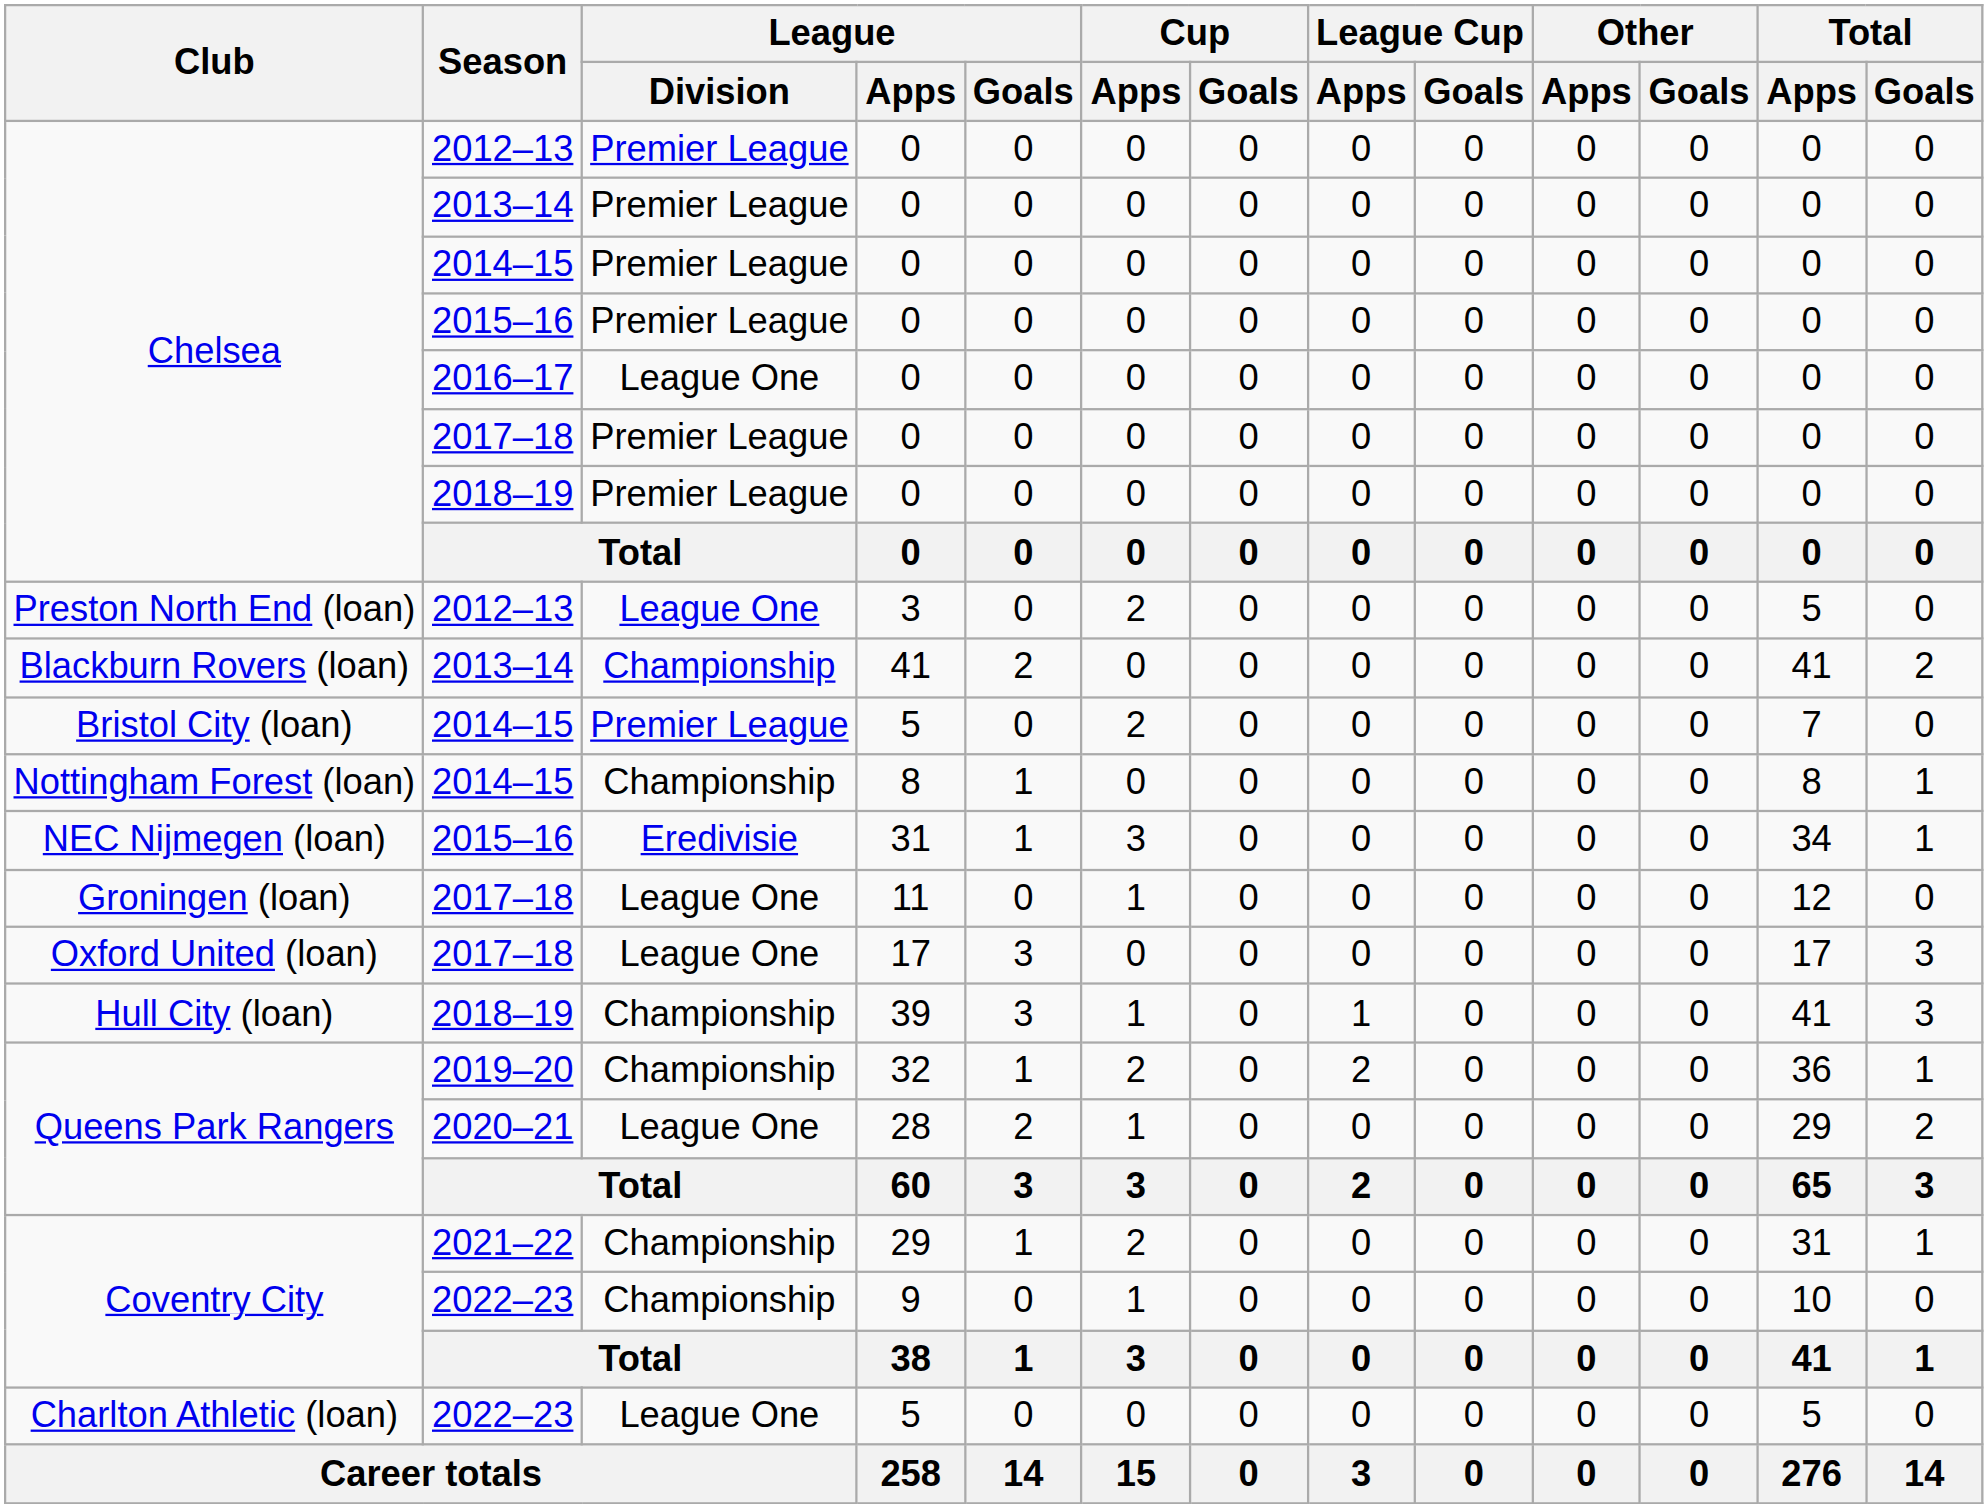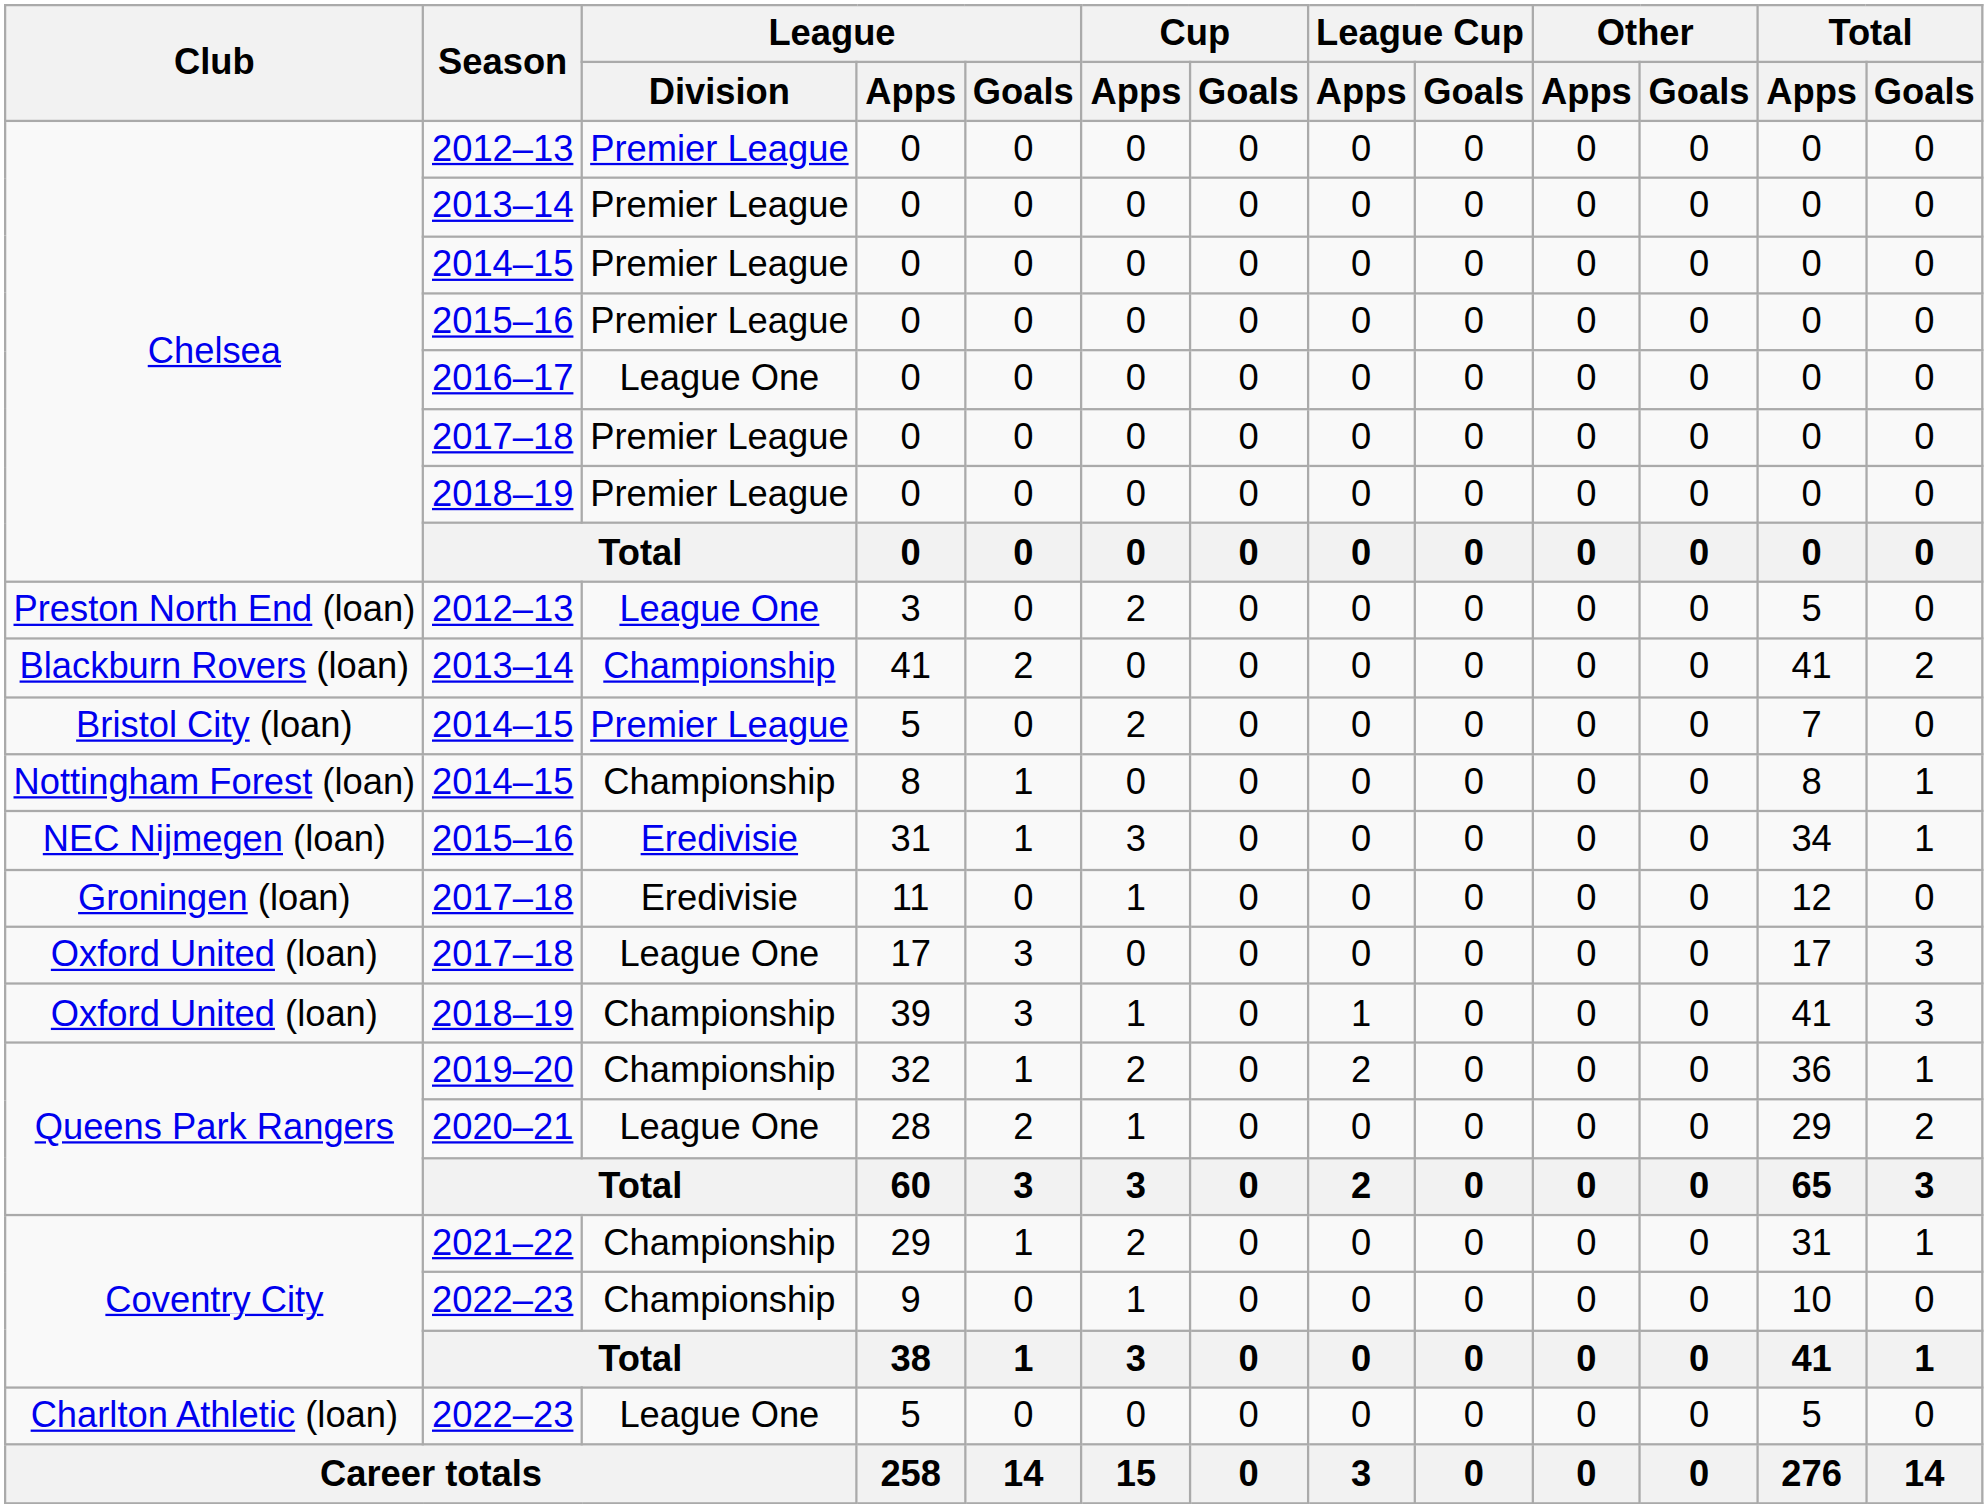 <table class="wikitable" style="text-align:center">
 <tr>
 <th rowspan="2">Club</th>
 <th rowspan="2">Season</th>
 <th colspan="3">League</th>
 <th colspan="2">Cup</th>
 <th colspan="2">League Cup</th>
 <th colspan="2">Other</th>
 <th colspan="2">Total</th>
 </tr>
 <tr>
 <th>Division</th>
 <th>Apps</th>
 <th>Goals</th>
 <th>Apps</th>
 <th>Goals</th>
 <th>Apps</th>
 <th>Goals</th>
 <th>Apps</th>
 <th>Goals</th>
 <th>Apps</th>
 <th>Goals</th>
 </tr>
 <tr>
 <td rowspan="8"><a href='#'>Chelsea</a></td>
 <td><a href='#'>2012–13</a></td>
 <td><a href='#'>Premier League</a></td>
 <td>0</td>
 <td>0</td>
 <td>0</td>
 <td>0</td>
 <td>0</td>
 <td>0</td>
 <td>0</td>
 <td>0</td>
 <td>0</td>
 <td>0</td>
 </tr>
 <tr>
 <td><a href='#'>2013–14</a></td>
 <td>Premier League</td>
 <td>0</td>
 <td>0</td>
 <td>0</td>
 <td>0</td>
 <td>0</td>
 <td>0</td>
 <td>0</td>
 <td>0</td>
 <td>0</td>
 <td>0</td>
 </tr>
 <tr>
 <td><a href='#'>2014–15</a></td>
 <td>Premier League</td>
 <td>0</td>
 <td>0</td>
 <td>0</td>
 <td>0</td>
 <td>0</td>
 <td>0</td>
 <td>0</td>
 <td>0</td>
 <td>0</td>
 <td>0</td>
 </tr>
 <tr>
 <td><a href='#'>2015–16</a></td>
 <td>Premier League</td>
 <td>0</td>
 <td>0</td>
 <td>0</td>
 <td>0</td>
 <td>0</td>
 <td>0</td>
 <td>0</td>
 <td>0</td>
 <td>0</td>
 <td>0</td>
 </tr>
 <tr>
 <td><a href='#'>2016–17</a></td>
 <td>League One</td>
 <td>0</td>
 <td>0</td>
 <td>0</td>
 <td>0</td>
 <td>0</td>
 <td>0</td>
 <td>0</td>
 <td>0</td>
 <td>0</td>
 <td>0</td>
 </tr>
 <tr>
 <td><a href='#'>2017–18</a></td>
 <td>Premier League</td>
 <td>0</td>
 <td>0</td>
 <td>0</td>
 <td>0</td>
 <td>0</td>
 <td>0</td>
 <td>0</td>
 <td>0</td>
 <td>0</td>
 <td>0</td>
 </tr>
 <tr>
 <td><a href='#'>2018–19</a></td>
 <td>Premier League</td>
 <td>0</td>
 <td>0</td>
 <td>0</td>
 <td>0</td>
 <td>0</td>
 <td>0</td>
 <td>0</td>
 <td>0</td>
 <td>0</td>
 <td>0</td>
 </tr>
 <tr>
 <th colspan="2">Total</th>
 <th>0</th>
 <th>0</th>
 <th>0</th>
 <th>0</th>
 <th>0</th>
 <th>0</th>
 <th>0</th>
 <th>0</th>
 <th>0</th>
 <th>0</th>
 </tr>
 <tr>
 <td><a href='#'>Preston North End</a> (loan)</td>
 <td><a href='#'>2012–13</a></td>
 <td><a href='#'>League One</a></td>
 <td>3</td>
 <td>0</td>
 <td>2</td>
 <td>0</td>
 <td>0</td>
 <td>0</td>
 <td>0</td>
 <td>0</td>
 <td>5</td>
 <td>0</td>
 </tr>
 <tr>
 <td><a href='#'>Blackburn Rovers</a> (loan)</td>
 <td><a href='#'>2013–14</a></td>
 <td><a href='#'>Championship</a></td>
 <td>41</td>
 <td>2</td>
 <td>0</td>
 <td>0</td>
 <td>0</td>
 <td>0</td>
 <td>0</td>
 <td>0</td>
 <td>41</td>
 <td>2</td>
 </tr>
 <tr>
 <td><a href='#'>Bristol City</a> (loan)</td>
 <td><a href='#'>2014–15</a></td>
 <td><a href='#'>Premier League</a></td>
 <td>5</td>
 <td>0</td>
 <td>2</td>
 <td>0</td>
 <td>0</td>
 <td>0</td>
 <td>0</td>
 <td>0</td>
 <td>7</td>
 <td>0</td>
 </tr>
 <tr>
 <td><a href='#'>Nottingham Forest</a> (loan)</td>
 <td><a href='#'>2014–15</a></td>
 <td>Championship</td>
 <td>8</td>
 <td>1</td>
 <td>0</td>
 <td>0</td>
 <td>0</td>
 <td>0</td>
 <td>0</td>
 <td>0</td>
 <td>8</td>
 <td>1</td>
 </tr>
 <tr>
 <td><a href='#'>NEC Nijmegen</a> (loan)</td>
 <td><a href='#'>2015–16</a></td>
 <td><a href='#'>Eredivisie</a></td>
 <td>31</td>
 <td>1</td>
 <td>3</td>
 <td>0</td>
 <td>0</td>
 <td>0</td>
 <td>0</td>
 <td>0</td>
 <td>34</td>
 <td>1</td>
 </tr>
 <tr>
 <td><a href='#'>Groningen</a> (loan)</td>
 <td><a href='#'>2017–18</a></td>
-<td>League One</td>
+<td>Eredivisie</td>
 <td>11</td>
 <td>0</td>
 <td>1</td>
 <td>0</td>
 <td>0</td>
 <td>0</td>
 <td>0</td>
 <td>0</td>
 <td>12</td>
 <td>0</td>
 </tr>
 <tr>
 <td><a href='#'>Oxford United</a> (loan)</td>
 <td><a href='#'>2017–18</a></td>
 <td>League One</td>
 <td>17</td>
 <td>3</td>
 <td>0</td>
 <td>0</td>
 <td>0</td>
 <td>0</td>
 <td>0</td>
 <td>0</td>
 <td>17</td>
 <td>3</td>
 </tr>
 <tr>
-<td><a href='#'>Hull City</a> (loan)</td>
+<td><a href='#'>Oxford United</a> (loan)</td>
 <td><a href='#'>2018–19</a></td>
 <td>Championship</td>
 <td>39</td>
 <td>3</td>
 <td>1</td>
 <td>0</td>
 <td>1</td>
 <td>0</td>
 <td>0</td>
 <td>0</td>
 <td>41</td>
 <td>3</td>
 </tr>
 <tr>
 <td rowspan="3"><a href='#'>Queens Park Rangers</a></td>
 <td><a href='#'>2019–20</a></td>
 <td>Championship</td>
 <td>32</td>
 <td>1</td>
 <td>2</td>
 <td>0</td>
 <td>2</td>
 <td>0</td>
 <td>0</td>
 <td>0</td>
 <td>36</td>
 <td>1</td>
 </tr>
 <tr>
 <td><a href='#'>2020–21</a></td>
 <td>League One</td>
 <td>28</td>
 <td>2</td>
 <td>1</td>
 <td>0</td>
 <td>0</td>
 <td>0</td>
 <td>0</td>
 <td>0</td>
 <td>29</td>
 <td>2</td>
 </tr>
 <tr>
 <th colspan="2">Total</th>
 <th>60</th>
 <th>3</th>
 <th>3</th>
 <th>0</th>
 <th>2</th>
 <th>0</th>
 <th>0</th>
 <th>0</th>
 <th>65</th>
 <th>3</th>
 </tr>
 <tr>
 <td rowspan="3"><a href='#'>Coventry City</a></td>
 <td><a href='#'>2021–22</a></td>
 <td>Championship</td>
 <td>29</td>
 <td>1</td>
 <td>2</td>
 <td>0</td>
 <td>0</td>
 <td>0</td>
 <td>0</td>
 <td>0</td>
 <td>31</td>
 <td>1</td>
 </tr>
 <tr>
 <td><a href='#'>2022–23</a></td>
 <td>Championship</td>
 <td>9</td>
 <td>0</td>
 <td>1</td>
 <td>0</td>
 <td>0</td>
 <td>0</td>
 <td>0</td>
 <td>0</td>
 <td>10</td>
 <td>0</td>
 </tr>
 <tr>
 <th colspan="2">Total</th>
 <th>38</th>
 <th>1</th>
 <th>3</th>
 <th>0</th>
 <th>0</th>
 <th>0</th>
 <th>0</th>
 <th>0</th>
 <th>41</th>
 <th>1</th>
 </tr>
 <tr>
 <td><a href='#'>Charlton Athletic</a> (loan)</td>
 <td><a href='#'>2022–23</a></td>
 <td>League One</td>
 <td>5</td>
 <td>0</td>
 <td>0</td>
 <td>0</td>
 <td>0</td>
 <td>0</td>
 <td>0</td>
 <td>0</td>
 <td>5</td>
 <td>0</td>
 </tr>
 <tr>
 <th colspan="3">Career totals</th>
 <th>258</th>
 <th>14</th>
 <th>15</th>
 <th>0</th>
 <th>3</th>
 <th>0</th>
 <th>0</th>
 <th>0</th>
 <th>276</th>
 <th>14</th>
 </tr>
 </table>
